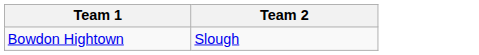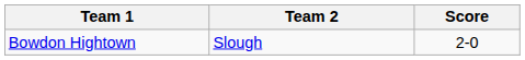 <table class="wikitable" style="font-size: 100%">
 <tr>
 <th width=200>Team 1</th>
 <th width=200>Team 2</th>
+<th width=100>Score</th>
 </tr>
 <tr>
 <td><a href='#'>Bowdon Hightown</a></td>
 <td><a href='#'>Slough</a></td>
+<td align=center>2-0</td>
 </tr>
 </table>
